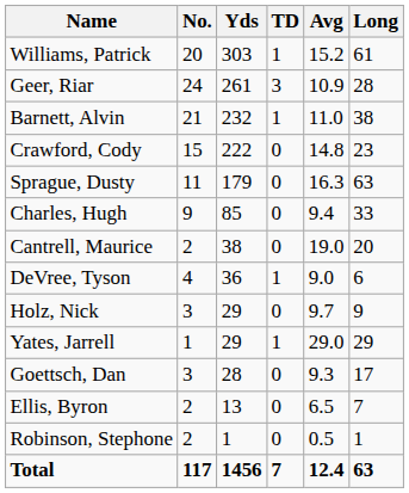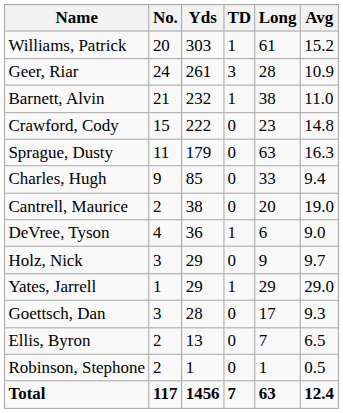 <table class="wikitable" style="white-space:nowrap;">
 <tr>
 <th>Name</th>
 <th>No.</th>
 <th>Yds</th>
 <th>TD</th>
+<th>Long</th>
 <th>Avg</th>
-<th>Long</th>
 </tr>
 <tr>
 <td>Williams, Patrick</td>
 <td>20</td>
 <td>303</td>
 <td>1</td>
+<td>61</td>
 <td>15.2</td>
-<td>61</td>
 </tr>
 <tr>
 <td>Geer, Riar</td>
 <td>24</td>
 <td>261</td>
 <td>3</td>
+<td>28</td>
 <td>10.9</td>
-<td>28</td>
 </tr>
 <tr>
 <td>Barnett, Alvin</td>
 <td>21</td>
 <td>232</td>
 <td>1</td>
+<td>38</td>
 <td>11.0</td>
-<td>38</td>
 </tr>
 <tr>
 <td>Crawford, Cody</td>
 <td>15</td>
 <td>222</td>
 <td>0</td>
+<td>23</td>
 <td>14.8</td>
-<td>23</td>
 </tr>
 <tr>
 <td>Sprague, Dusty</td>
 <td>11</td>
 <td>179</td>
 <td>0</td>
+<td>63</td>
 <td>16.3</td>
-<td>63</td>
 </tr>
 <tr>
 <td>Charles, Hugh</td>
 <td>9</td>
 <td>85</td>
 <td>0</td>
+<td>33</td>
 <td>9.4</td>
-<td>33</td>
 </tr>
 <tr>
 <td>Cantrell, Maurice</td>
 <td>2</td>
 <td>38</td>
 <td>0</td>
+<td>20</td>
 <td>19.0</td>
-<td>20</td>
 </tr>
 <tr>
 <td>DeVree, Tyson</td>
 <td>4</td>
 <td>36</td>
 <td>1</td>
+<td>6</td>
 <td>9.0</td>
-<td>6</td>
 </tr>
 <tr>
 <td>Holz, Nick</td>
 <td>3</td>
 <td>29</td>
 <td>0</td>
+<td>9</td>
 <td>9.7</td>
-<td>9</td>
 </tr>
 <tr>
 <td>Yates, Jarrell</td>
 <td>1</td>
 <td>29</td>
 <td>1</td>
+<td>29</td>
 <td>29.0</td>
-<td>29</td>
 </tr>
 <tr>
 <td>Goettsch, Dan</td>
 <td>3</td>
 <td>28</td>
 <td>0</td>
+<td>17</td>
 <td>9.3</td>
-<td>17</td>
 </tr>
 <tr>
 <td>Ellis, Byron</td>
 <td>2</td>
 <td>13</td>
 <td>0</td>
+<td>7</td>
 <td>6.5</td>
-<td>7</td>
 </tr>
 <tr>
 <td>Robinson, Stephone</td>
 <td>2</td>
 <td>1</td>
 <td>0</td>
+<td>1</td>
 <td>0.5</td>
-<td>1</td>
 </tr>
 <tr style="font-weight:bold;">
 <td>Total</td>
 <td>117</td>
 <td>1456</td>
 <td>7</td>
+<td>63</td>
 <td>12.4</td>
-<td>63</td>
 </tr>
 </table>
